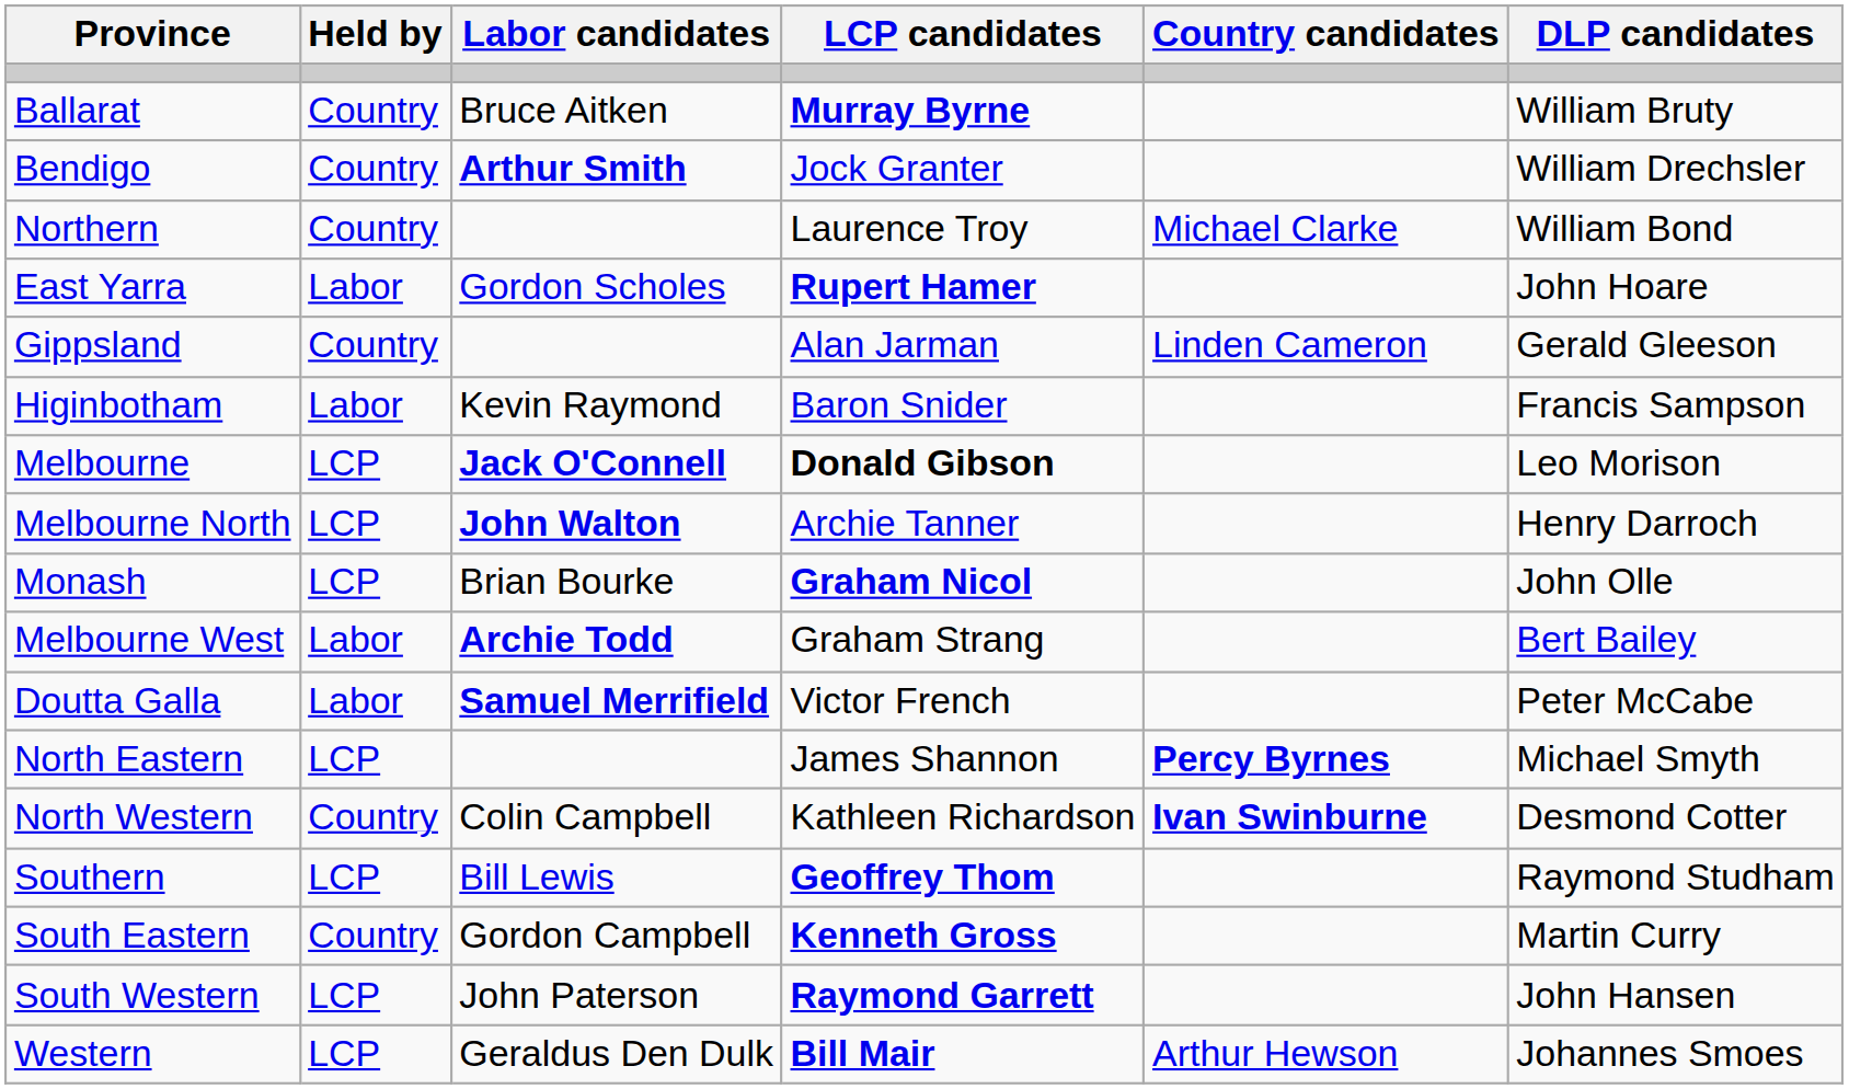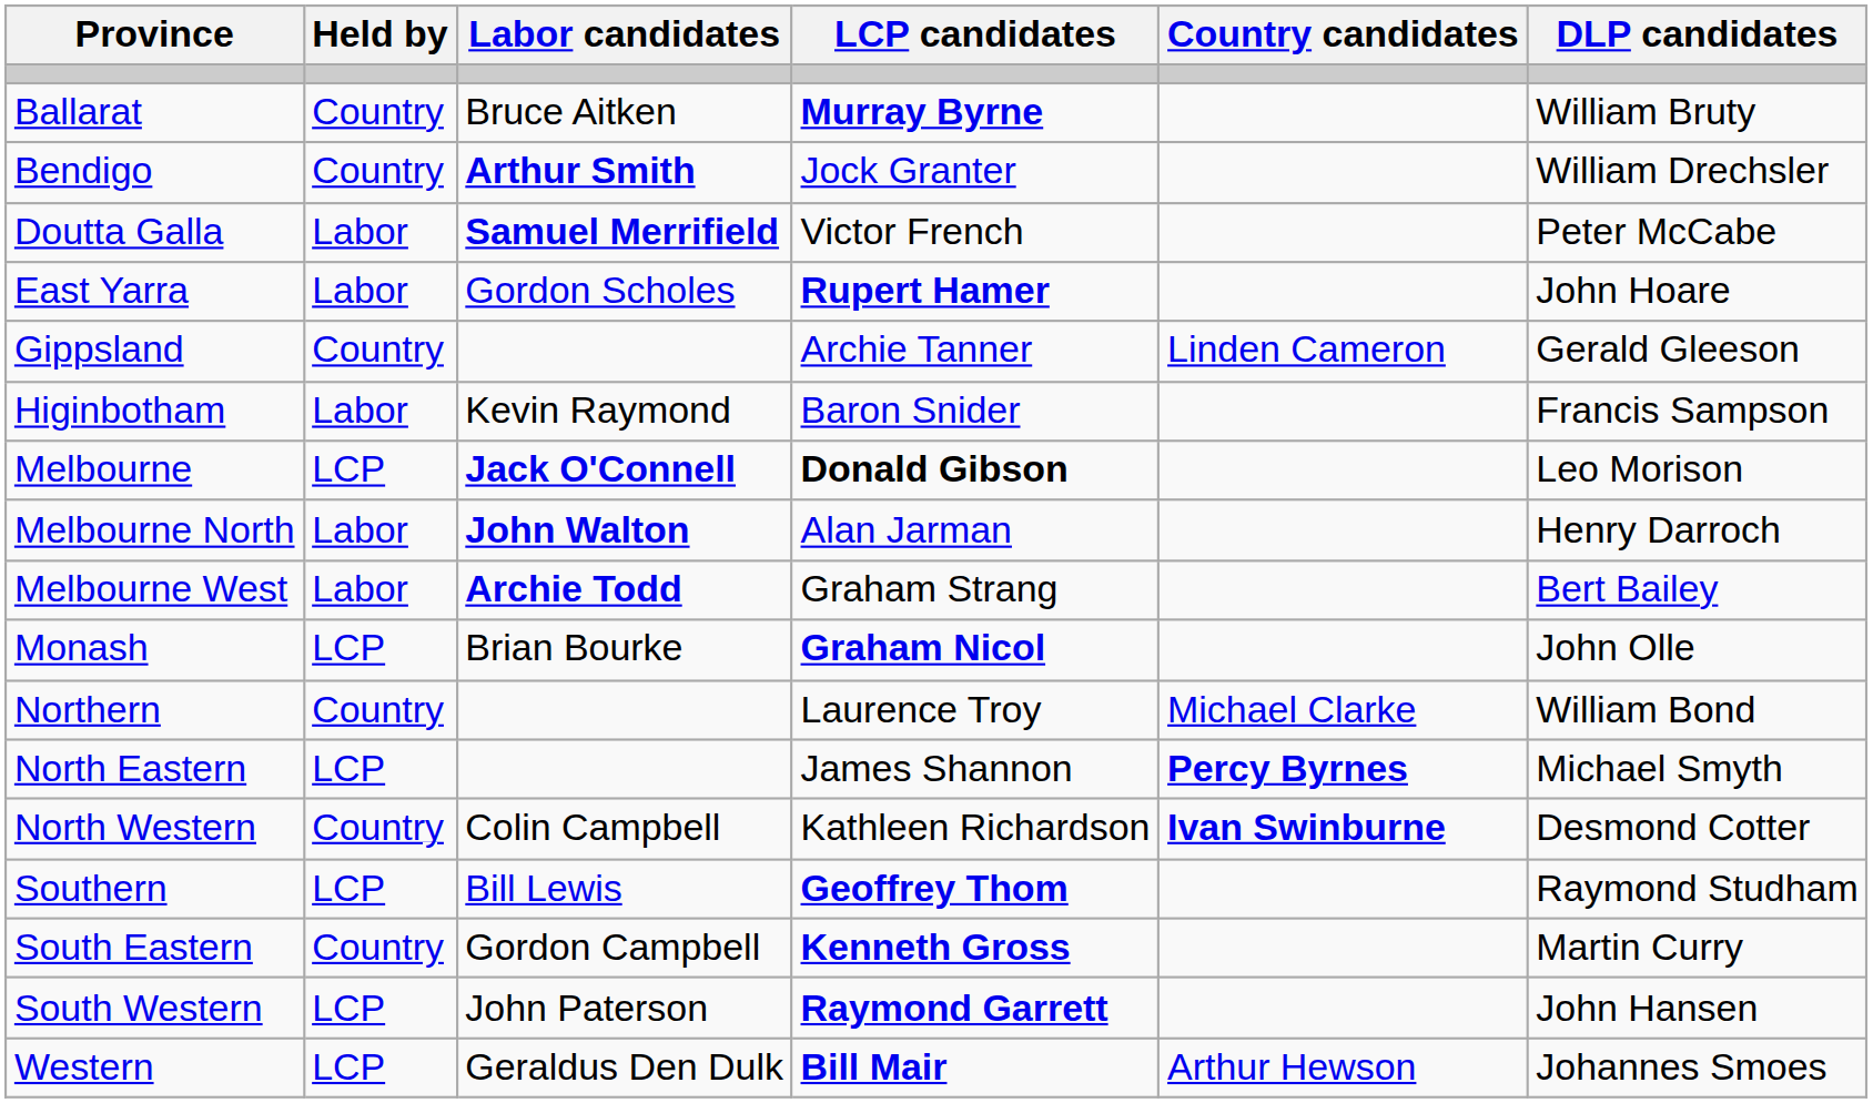 <table class="wikitable">
 <tr>
 <th>Province</th>
 <th>Held by</th>
 <th><a href='#'>Labor</a> candidates</th>
 <th><a href='#'>LCP</a> candidates</th>
 <th><a href='#'>Country</a> candidates</th>
 <th><a href='#'>DLP</a> candidates</th>
 </tr>
 <tr bgcolor="#cccccc">
 <td></td>
 <td></td>
 <td></td>
 <td></td>
 <td></td>
 <td></td>
 </tr>
 <tr>
 <td><a href='#'>Ballarat</a></td>
 <td><a href='#'>Country</a></td>
 <td>Bruce Aitken</td>
 <td><strong><a href='#'>Murray Byrne</a></strong></td>
 <td></td>
 <td>William Bruty</td>
 </tr>
 <tr>
 <td><a href='#'>Bendigo</a></td>
 <td><a href='#'>Country</a></td>
 <td><strong><a href='#'>Arthur Smith</a></strong></td>
 <td><a href='#'>Jock Granter</a></td>
 <td></td>
 <td>William Drechsler</td>
 </tr>
 <tr>
-<td><a href='#'>Northern</a></td>
-<td><a href='#'>Country</a></td>
+<td><a href='#'>Doutta Galla</a></td>
+<td><a href='#'>Labor</a></td>
+<td><strong><a href='#'>Samuel Merrifield</a></strong></td>
+<td>Victor French</td>
 <td></td>
-<td>Laurence Troy</td>
-<td><a href='#'>Michael Clarke</a></td>
-<td>William Bond</td>
+<td>Peter McCabe</td>
 </tr>
 <tr>
 <td><a href='#'>East Yarra</a></td>
 <td><a href='#'>Labor</a></td>
 <td><a href='#'>Gordon Scholes</a></td>
 <td><strong><a href='#'>Rupert Hamer</a></strong></td>
 <td></td>
 <td>John Hoare</td>
 </tr>
 <tr>
 <td><a href='#'>Gippsland</a></td>
 <td><a href='#'>Country</a></td>
 <td></td>
-<td><a href='#'>Alan Jarman</a></td>
+<td><a href='#'>Archie Tanner</a></td>
 <td><a href='#'>Linden Cameron</a></td>
 <td>Gerald Gleeson</td>
 </tr>
 <tr>
 <td><a href='#'>Higinbotham</a></td>
 <td><a href='#'>Labor</a></td>
 <td>Kevin Raymond</td>
 <td><a href='#'>Baron Snider</a></td>
 <td></td>
 <td>Francis Sampson</td>
 </tr>
 <tr>
 <td><a href='#'>Melbourne</a></td>
 <td><a href='#'>LCP</a></td>
 <td><strong><a href='#'>Jack O'Connell</a></strong></td>
 <td><strong>Donald Gibson</strong></td>
 <td></td>
 <td>Leo Morison</td>
 </tr>
 <tr>
 <td><a href='#'>Melbourne North</a></td>
-<td><a href='#'>LCP</a></td>
+<td><a href='#'>Labor</a></td>
 <td><strong><a href='#'>John Walton</a></strong></td>
-<td><a href='#'>Archie Tanner</a></td>
+<td><a href='#'>Alan Jarman</a></td>
 <td></td>
 <td>Henry Darroch</td>
+</tr>
+<tr>
+<td><a href='#'>Melbourne West</a></td>
+<td><a href='#'>Labor</a></td>
+<td><strong><a href='#'>Archie Todd</a></strong></td>
+<td>Graham Strang</td>
+<td></td>
+<td><a href='#'>Bert Bailey</a></td>
 </tr>
 <tr>
 <td><a href='#'>Monash</a></td>
 <td><a href='#'>LCP</a></td>
 <td>Brian Bourke</td>
 <td><strong><a href='#'>Graham Nicol</a></strong></td>
 <td></td>
 <td>John Olle</td>
 </tr>
 <tr>
-<td><a href='#'>Melbourne West</a></td>
-<td><a href='#'>Labor</a></td>
-<td><strong><a href='#'>Archie Todd</a></strong></td>
-<td>Graham Strang</td>
+<td><a href='#'>Northern</a></td>
+<td><a href='#'>Country</a></td>
 <td></td>
-<td><a href='#'>Bert Bailey</a></td>
-</tr>
-<tr>
-<td><a href='#'>Doutta Galla</a></td>
-<td><a href='#'>Labor</a></td>
-<td><strong><a href='#'>Samuel Merrifield</a></strong></td>
-<td>Victor French</td>
-<td></td>
-<td>Peter McCabe</td>
+<td>Laurence Troy</td>
+<td><a href='#'>Michael Clarke</a></td>
+<td>William Bond</td>
 </tr>
 <tr>
 <td><a href='#'>North Eastern</a></td>
 <td><a href='#'>LCP</a></td>
 <td></td>
 <td>James Shannon</td>
 <td><strong><a href='#'>Percy Byrnes</a></strong></td>
 <td>Michael Smyth</td>
 </tr>
 <tr>
 <td><a href='#'>North Western</a></td>
 <td><a href='#'>Country</a></td>
 <td>Colin Campbell</td>
 <td>Kathleen Richardson</td>
 <td><strong><a href='#'>Ivan Swinburne</a></strong></td>
 <td>Desmond Cotter</td>
 </tr>
 <tr>
 <td><a href='#'>Southern</a></td>
 <td><a href='#'>LCP</a></td>
 <td><a href='#'>Bill Lewis</a></td>
 <td><strong><a href='#'>Geoffrey Thom</a></strong></td>
 <td></td>
 <td>Raymond Studham</td>
 </tr>
 <tr>
 <td><a href='#'>South Eastern</a></td>
 <td><a href='#'>Country</a></td>
 <td>Gordon Campbell</td>
 <td><strong><a href='#'>Kenneth Gross</a></strong></td>
 <td></td>
 <td>Martin Curry</td>
 </tr>
 <tr>
 <td><a href='#'>South Western</a></td>
 <td><a href='#'>LCP</a></td>
 <td>John Paterson</td>
 <td><strong><a href='#'>Raymond Garrett</a></strong></td>
 <td></td>
 <td>John Hansen</td>
 </tr>
 <tr>
 <td><a href='#'>Western</a></td>
 <td><a href='#'>LCP</a></td>
 <td>Geraldus Den Dulk</td>
 <td><strong><a href='#'>Bill Mair</a></strong></td>
 <td><a href='#'>Arthur Hewson</a></td>
 <td>Johannes Smoes</td>
 </tr>
 </table>
